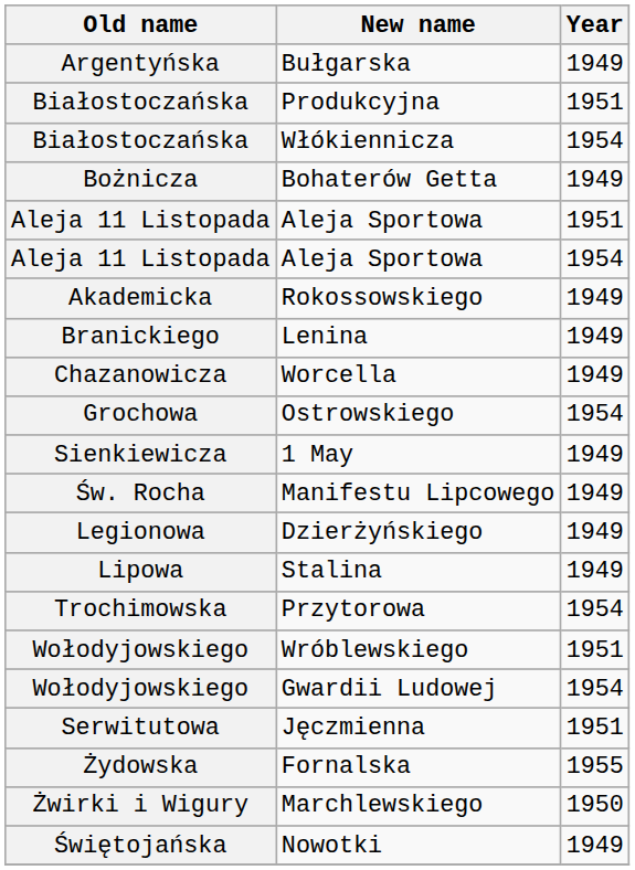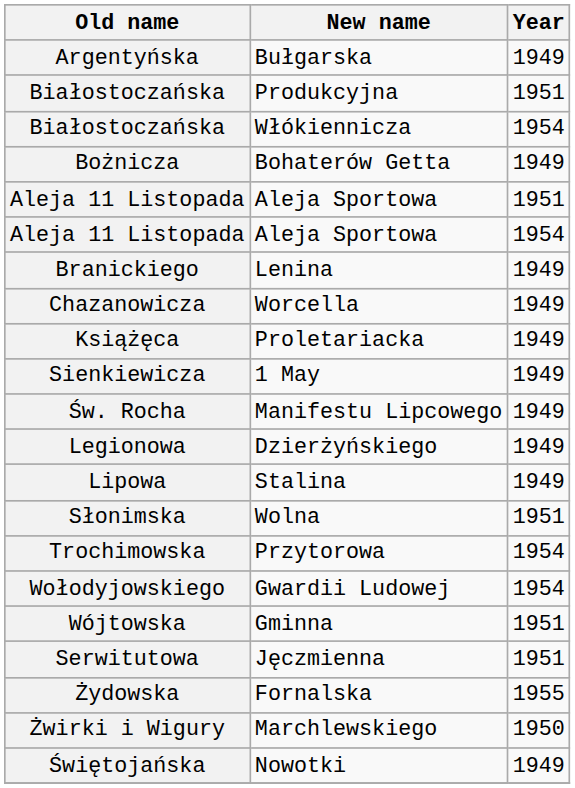 <table class="wikitable">
 <tr>
 <th scope="col">Old name</th>
 <th scope="col">New name</th>
 <th scope="col">Year</th>
 </tr>
 <tr>
 <th scope="row" style="font-weight:normal;">Argentyńska</th>
 <td>Bułgarska</td>
 <td>1949</td>
 </tr>
 <tr>
 <th scope="row" style="font-weight:normal;">Białostoczańska</th>
 <td>Produkcyjna</td>
 <td>1951</td>
 </tr>
 <tr>
 <th scope="row" style="font-weight:normal;">Białostoczańska</th>
 <td>Włókiennicza</td>
 <td>1954</td>
 </tr>
 <tr>
 <th scope="row" style="font-weight:normal;">Bożnicza</th>
 <td>Bohaterów Getta</td>
 <td>1949</td>
 </tr>
 <tr>
 <th scope="row" style="font-weight:normal;">Aleja 11 Listopada</th>
 <td>Aleja Sportowa</td>
 <td>1951</td>
 </tr>
 <tr>
 <th scope="row" style="font-weight:normal;">Aleja 11 Listopada</th>
 <td>Aleja Sportowa</td>
 <td>1954</td>
 </tr>
 <tr>
-<th scope="row" style="font-weight:normal;">Akademicka</th>
-<td>Rokossowskiego</td>
-<td>1949</td>
-</tr>
-<tr>
 <th scope="row" style="font-weight:normal;">Branickiego</th>
 <td>Lenina</td>
 <td>1949</td>
 </tr>
 <tr>
 <th scope="row" style="font-weight:normal;">Chazanowicza</th>
 <td>Worcella</td>
 <td>1949</td>
 </tr>
 <tr>
-<th scope="row" style="font-weight:normal;">Grochowa</th>
-<td>Ostrowskiego</td>
-<td>1954</td>
+<th scope="row" style="font-weight:normal;">Książęca</th>
+<td>Proletariacka</td>
+<td>1949</td>
 </tr>
 <tr>
 <th scope="row" style="font-weight:normal;">Sienkiewicza</th>
 <td>1 May</td>
 <td>1949</td>
 </tr>
 <tr>
 <th scope="row" style="font-weight:normal;">Św. Rocha</th>
 <td>Manifestu Lipcowego</td>
 <td>1949</td>
 </tr>
 <tr>
 <th scope="row" style="font-weight:normal;">Legionowa</th>
 <td>Dzierżyńskiego</td>
 <td>1949</td>
 </tr>
 <tr>
 <th scope="row" style="font-weight:normal;">Lipowa</th>
 <td>Stalina</td>
 <td>1949</td>
 </tr>
 <tr>
+<th scope="row" style="font-weight:normal;">Słonimska</th>
+<td>Wolna</td>
+<td>1951</td>
+</tr>
+<tr>
 <th scope="row" style="font-weight:normal;">Trochimowska</th>
 <td>Przytorowa</td>
 <td>1954</td>
 </tr>
 <tr>
 <th scope="row" style="font-weight:normal;">Wołodyjowskiego</th>
-<td>Wróblewskiego</td>
-<td>1951</td>
+<td>Gwardii Ludowej</td>
+<td>1954</td>
 </tr>
 <tr>
-<th scope="row" style="font-weight:normal;">Wołodyjowskiego</th>
-<td>Gwardii Ludowej</td>
-<td>1954</td>
+<th scope="row" style="font-weight:normal;">Wójtowska</th>
+<td>Gminna</td>
+<td>1951</td>
 </tr>
 <tr>
 <th scope="row" style="font-weight:normal;">Serwitutowa</th>
 <td>Jęczmienna</td>
 <td>1951</td>
 </tr>
 <tr>
 <th scope="row" style="font-weight:normal;">Żydowska</th>
 <td>Fornalska</td>
 <td>1955</td>
 </tr>
 <tr>
 <th scope="row" style="font-weight:normal;">Żwirki i Wigury</th>
 <td>Marchlewskiego</td>
 <td>1950</td>
 </tr>
 <tr>
 <th scope="row" style="font-weight:normal;">Świętojańska</th>
 <td>Nowotki</td>
 <td>1949</td>
 </tr>
 <tr>
 </tr>
 </table>
